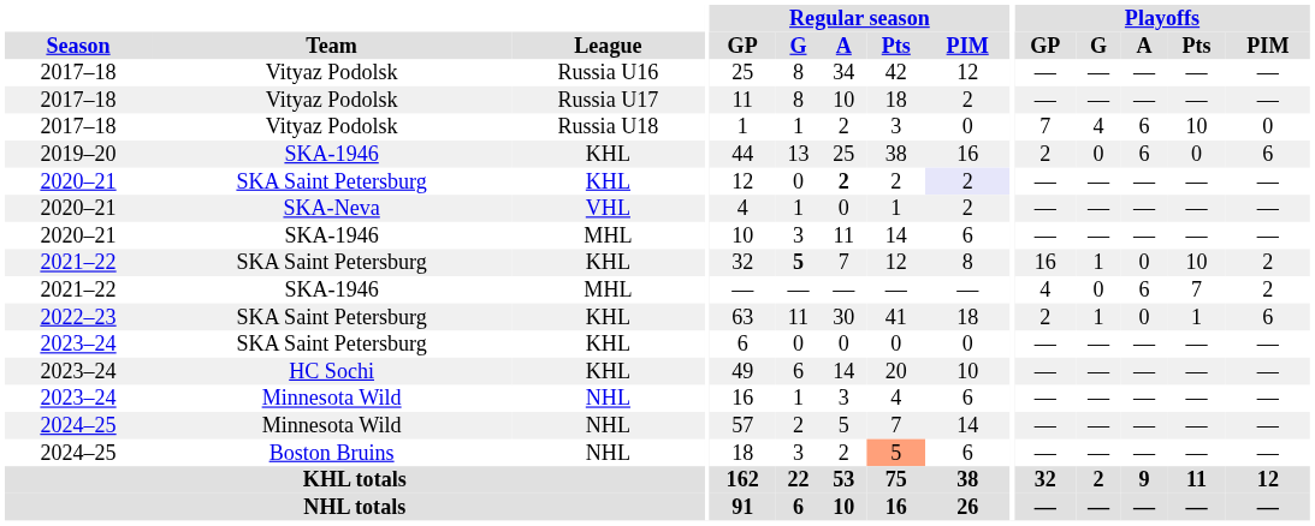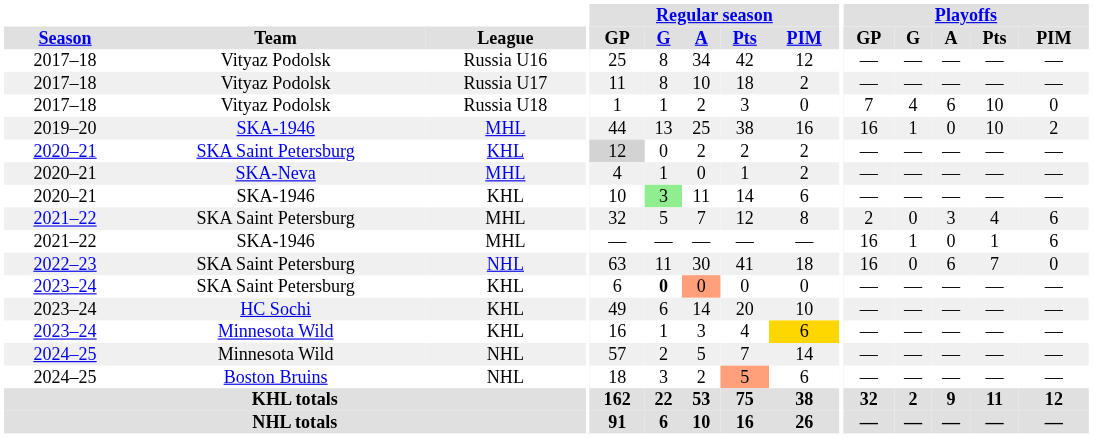 <table border="0" cellpadding="1" cellspacing="0" style="text-align:center; width:60em">
 <tr bgcolor="#e0e0e0">
 <th colspan="3" bgcolor="#ffffff"></th>
 <th rowspan="99" bgcolor="#ffffff"></th>
 <th colspan="5"><a href='#'>Regular season</a></th>
 <th rowspan="99" bgcolor="#ffffff"></th>
 <th colspan="5"><a href='#'>Playoffs</a></th>
 </tr>
 <tr bgcolor="#e0e0e0">
 <th><a href='#'>Season</a></th>
 <th>Team</th>
 <th>League</th>
 <th>GP</th>
 <th><a href='#'>G</a></th>
 <th><a href='#'>A</a></th>
 <th><a href='#'>Pts</a></th>
 <th><a href='#'>PIM</a></th>
 <th>GP</th>
 <th>G</th>
 <th>A</th>
 <th>Pts</th>
 <th>PIM</th>
 </tr>
 <tr>
 <td>2017–18</td>
 <td>Vityaz Podolsk</td>
 <td>Russia U16</td>
 <td>25</td>
 <td>8</td>
 <td>34</td>
 <td>42</td>
 <td>12</td>
 <td>—</td>
 <td>—</td>
 <td>—</td>
 <td>—</td>
 <td>—</td>
 </tr>
 <tr bgcolor="#f0f0f0">
 <td>2017–18</td>
 <td>Vityaz Podolsk</td>
 <td>Russia U17</td>
 <td>11</td>
 <td>8</td>
 <td>10</td>
 <td>18</td>
 <td>2</td>
 <td>—</td>
 <td>—</td>
 <td>—</td>
 <td>—</td>
 <td>—</td>
 </tr>
 <tr>
 <td>2017–18</td>
 <td>Vityaz Podolsk</td>
 <td>Russia U18</td>
 <td>1</td>
 <td>1</td>
 <td>2</td>
 <td>3</td>
 <td>0</td>
 <td>7</td>
 <td>4</td>
 <td>6</td>
 <td>10</td>
 <td>0</td>
 </tr>
 <tr bgcolor="#f0f0f0">
 <td>2019–20</td>
 <td><a href='#'>SKA-1946</a></td>
-<td>KHL</td>
+<td><a href='#'>MHL</a></td>
 <td>44</td>
 <td>13</td>
 <td>25</td>
 <td>38</td>
 <td>16</td>
+<td>16</td>
+<td>1</td>
+<td>0</td>
+<td>10</td>
 <td>2</td>
-<td>0</td>
-<td>6</td>
-<td>0</td>
-<td>6</td>
 </tr>
 <tr>
 <td><a href='#'>2020–21</a></td>
 <td><a href='#'>SKA Saint Petersburg</a></td>
 <td><a href='#'>KHL</a></td>
-<td>12</td>
+<td style="background: lightgrey;">12</td>
 <td>0</td>
-<td><strong>2</strong></td>
 <td>2</td>
-<td style="background: lavender;">2</td>
+<td>2</td>
+<td>2</td>
 <td>—</td>
 <td>—</td>
 <td>—</td>
 <td>—</td>
 <td>—</td>
 </tr>
 <tr bgcolor="#f0f0f0">
 <td>2020–21</td>
 <td><a href='#'>SKA-Neva</a></td>
-<td><a href='#'>VHL</a></td>
+<td><a href='#'>MHL</a></td>
 <td>4</td>
 <td>1</td>
 <td>0</td>
 <td>1</td>
 <td>2</td>
 <td>—</td>
 <td>—</td>
 <td>—</td>
 <td>—</td>
 <td>—</td>
 </tr>
 <tr>
 <td>2020–21</td>
 <td>SKA-1946</td>
-<td>MHL</td>
+<td>KHL</td>
 <td>10</td>
-<td>3</td>
+<td style="background: lightgreen;">3</td>
 <td>11</td>
 <td>14</td>
 <td>6</td>
 <td>—</td>
 <td>—</td>
 <td>—</td>
 <td>—</td>
 <td>—</td>
 </tr>
 <tr bgcolor="#f0f0f0">
 <td><a href='#'>2021–22</a></td>
 <td>SKA Saint Petersburg</td>
-<td>KHL</td>
+<td>MHL</td>
 <td>32</td>
-<td><strong>5</strong></td>
+<td>5</td>
 <td>7</td>
 <td>12</td>
 <td>8</td>
-<td>16</td>
-<td>1</td>
+<td>2</td>
 <td>0</td>
-<td>10</td>
-<td>2</td>
+<td>3</td>
+<td>4</td>
+<td>6</td>
 </tr>
 <tr>
 <td>2021–22</td>
 <td>SKA-1946</td>
 <td>MHL</td>
 <td>—</td>
 <td>—</td>
 <td>—</td>
 <td>—</td>
 <td>—</td>
-<td>4</td>
+<td>16</td>
+<td>1</td>
 <td>0</td>
+<td>1</td>
 <td>6</td>
-<td>7</td>
-<td>2</td>
 </tr>
 <tr bgcolor="#f0f0f0">
 <td><a href='#'>2022–23</a></td>
 <td>SKA Saint Petersburg</td>
-<td>KHL</td>
+<td><a href='#'>NHL</a></td>
 <td>63</td>
 <td>11</td>
 <td>30</td>
 <td>41</td>
 <td>18</td>
-<td>2</td>
-<td>1</td>
+<td>16</td>
 <td>0</td>
-<td>1</td>
 <td>6</td>
+<td>7</td>
+<td>0</td>
 </tr>
 <tr>
 <td><a href='#'>2023–24</a></td>
 <td>SKA Saint Petersburg</td>
 <td>KHL</td>
 <td>6</td>
-<td>0</td>
-<td>0</td>
+<td><strong>0</strong></td>
+<td style="background: lightsalmon;">0</td>
 <td>0</td>
 <td>0</td>
 <td>—</td>
 <td>—</td>
 <td>—</td>
 <td>—</td>
 <td>—</td>
 </tr>
 <tr bgcolor="#f0f0f0">
 <td>2023–24</td>
 <td><a href='#'>HC Sochi</a></td>
 <td>KHL</td>
 <td>49</td>
 <td>6</td>
 <td>14</td>
 <td>20</td>
 <td>10</td>
 <td>—</td>
 <td>—</td>
 <td>—</td>
 <td>—</td>
 <td>—</td>
 </tr>
 <tr>
 <td><a href='#'>2023–24</a></td>
 <td><a href='#'>Minnesota Wild</a></td>
-<td><a href='#'>NHL</a></td>
+<td>KHL</td>
 <td>16</td>
 <td>1</td>
 <td>3</td>
 <td>4</td>
-<td>6</td>
+<td style="background: gold;">6</td>
 <td>—</td>
 <td>—</td>
 <td>—</td>
 <td>—</td>
 <td>—</td>
 </tr>
 <tr bgcolor="#f0f0f0">
 <td><a href='#'>2024–25</a></td>
 <td>Minnesota Wild</td>
 <td>NHL</td>
 <td>57</td>
 <td>2</td>
 <td>5</td>
 <td>7</td>
 <td>14</td>
 <td>—</td>
 <td>—</td>
 <td>—</td>
 <td>—</td>
 <td>—</td>
 </tr>
 <tr>
 <td>2024–25</td>
 <td><a href='#'>Boston Bruins</a></td>
 <td>NHL</td>
 <td>18</td>
 <td>3</td>
 <td>2</td>
 <td style="background: lightsalmon;">5</td>
 <td>6</td>
 <td>—</td>
 <td>—</td>
 <td>—</td>
 <td>—</td>
 <td>—</td>
 </tr>
 <tr bgcolor="#e0e0e0">
 <th colspan="3">KHL totals</th>
 <th>162</th>
 <th>22</th>
 <th>53</th>
 <th>75</th>
 <th>38</th>
 <th>32</th>
 <th>2</th>
 <th>9</th>
 <th>11</th>
 <th>12</th>
 </tr>
 <tr bgcolor="#e0e0e0">
 <th colspan="3">NHL totals</th>
 <th>91</th>
 <th>6</th>
 <th>10</th>
 <th>16</th>
 <th>26</th>
 <th>—</th>
 <th>—</th>
 <th>—</th>
 <th>—</th>
 <th>—</th>
 </tr>
 </table>
